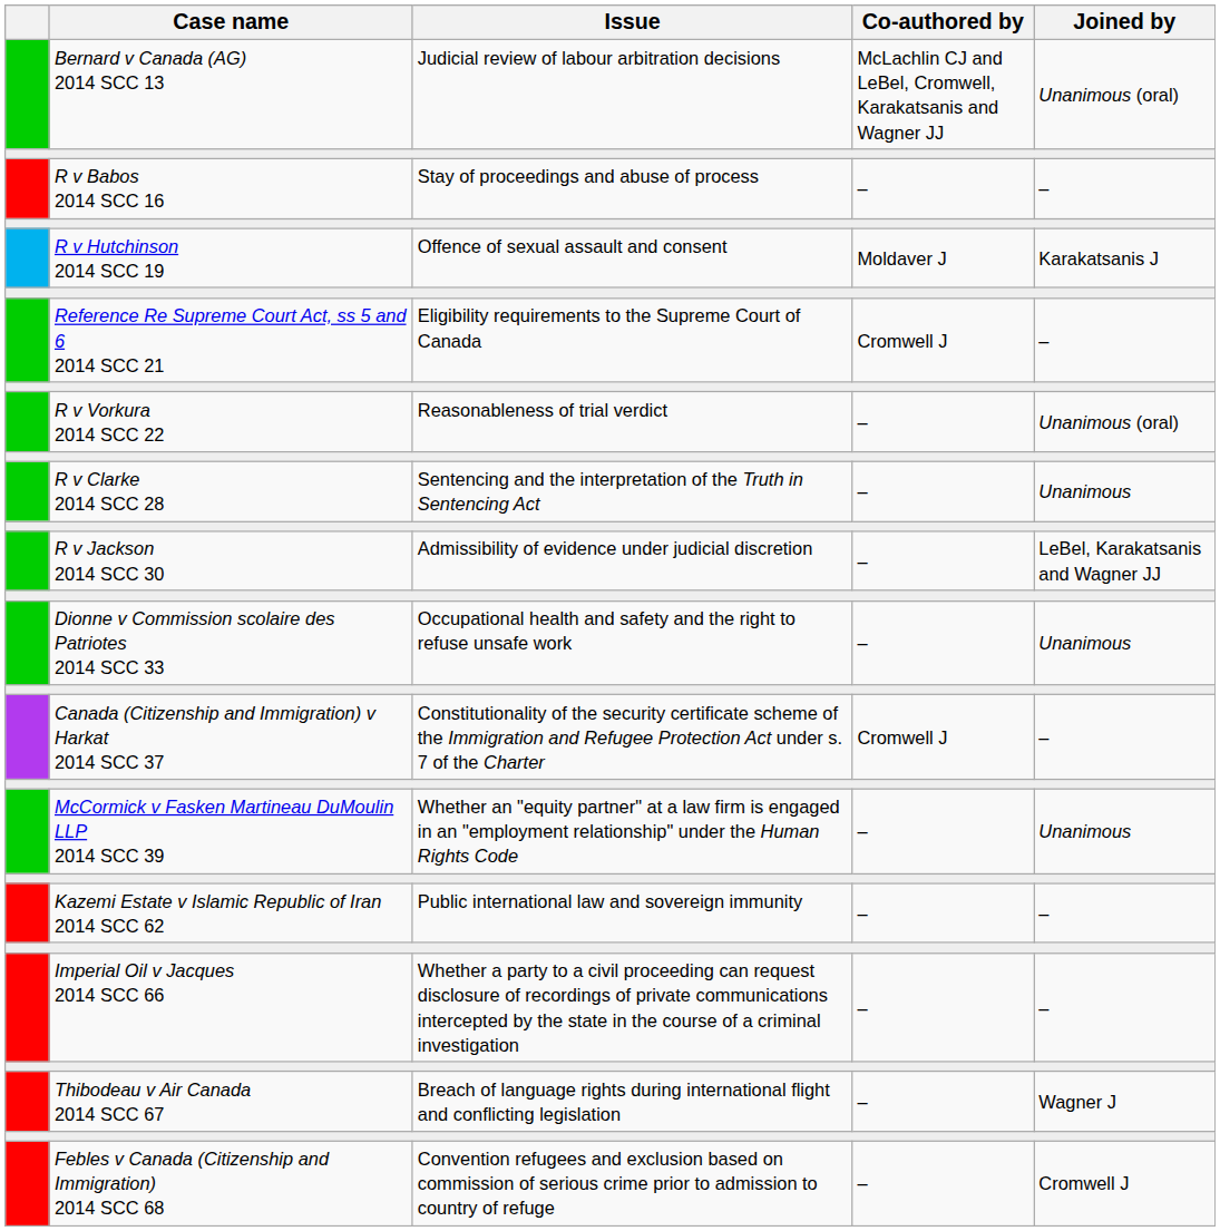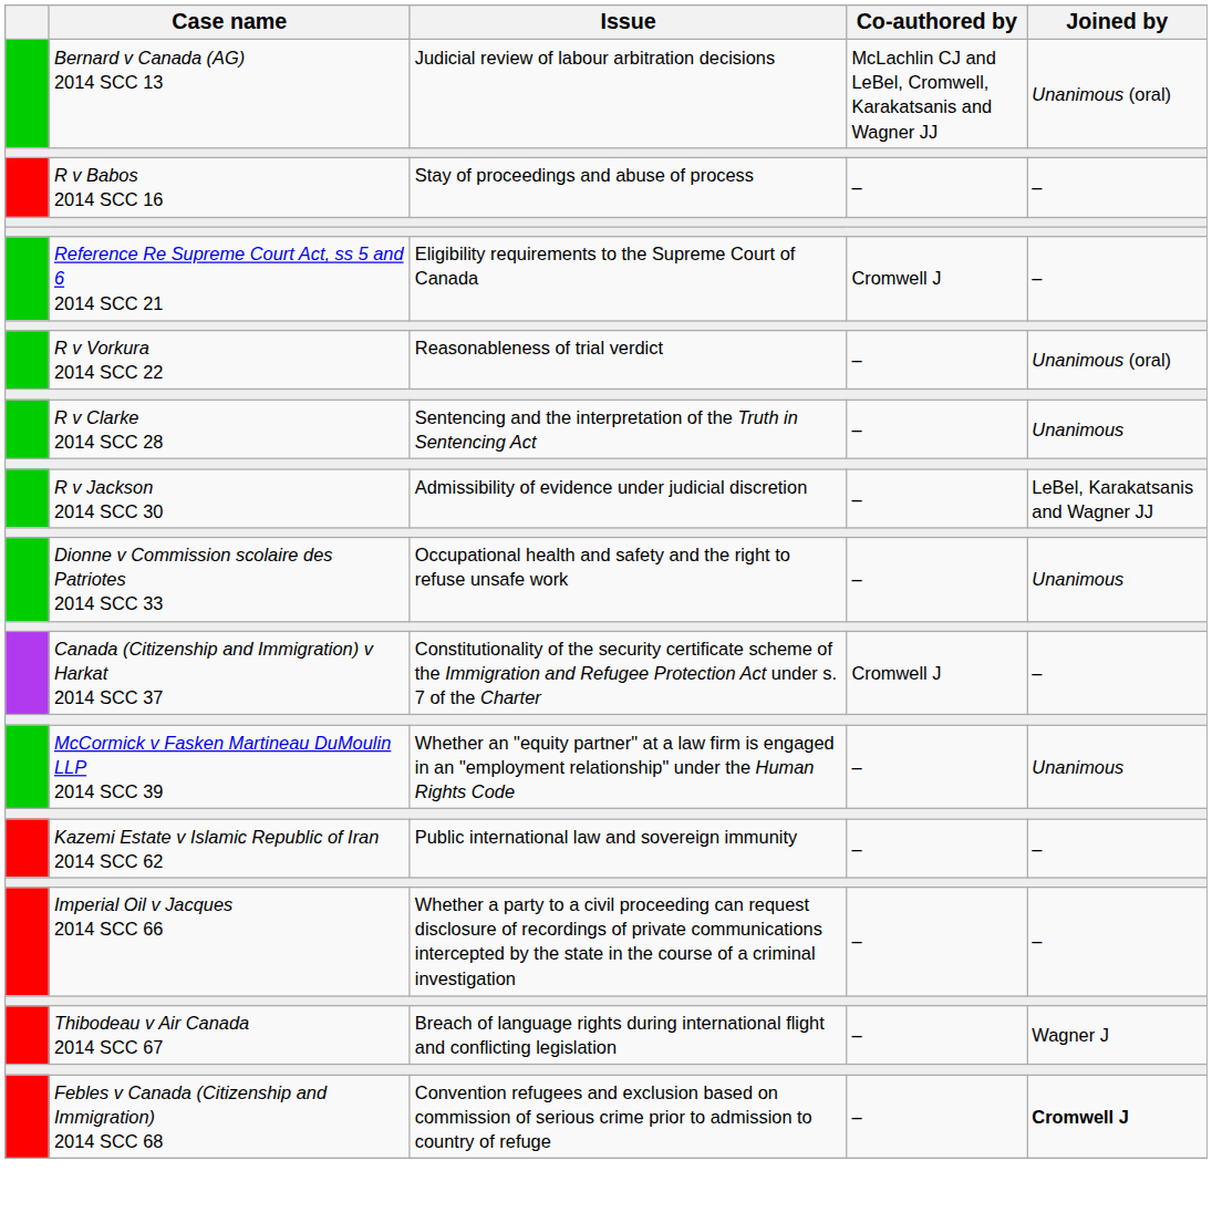 <table class="wikitable" width=100%>
 <tr bgcolor="#CCCCCC">
 <th width=25px></th>
 <th width=30%>Case name</th>
 <th>Issue</th>
 <th width=15%>Co-authored by</th>
 <th width=15%>Joined by</th>
 </tr>
 <tr>
 <td bgcolor="00cd00"></td>
 <td align=left valign=top><small><em>Bernard v Canada (AG)</em><br> 2014 SCC 13 </small></td>
 <td valign=top><small> Judicial review of labour arbitration decisions</small></td>
 <td><small> McLachlin CJ and LeBel, Cromwell, Karakatsanis and Wagner JJ</small></td>
 <td><small> <em>Unanimous</em> (oral)</small></td>
 </tr>
 <tr>
 <td bgcolor=#EEEEEE colspan=5 valign=top><small></small></td>
 </tr>
 <tr>
 <td bgcolor="red"></td>
 <td align=left valign=top><small><em>R v Babos</em><br> 2014 SCC 16 </small></td>
 <td valign=top><small>Stay of proceedings and abuse of process</small></td>
 <td><small> –</small></td>
 <td><small> –</small></td>
 </tr>
 <tr>
 <td bgcolor=#EEEEEE colspan=5 valign=top><small></small></td>
-</tr>
-<tr>
-<td bgcolor="00B2EE"></td>
-<td align=left valign=top><small><em><a href='#'>R v Hutchinson</a></em><br> 2014 SCC 19 </small></td>
-<td valign=top><small>Offence of sexual assault and consent</small></td>
-<td><small> Moldaver J</small></td>
-<td><small> Karakatsanis J</small></td>
 </tr>
 <tr>
 <td bgcolor=#EEEEEE colspan=5 valign=top><small></small></td>
 </tr>
 <tr>
 <td bgcolor="00cd00"></td>
 <td align=left valign=top><small><em><a href='#'>Reference Re Supreme Court Act, ss 5 and 6</a></em><br> 2014 SCC 21 </small></td>
 <td valign=top><small>Eligibility requirements to the Supreme Court of Canada</small></td>
 <td><small> Cromwell J</small></td>
 <td><small> –</small></td>
 </tr>
 <tr>
 <td bgcolor=#EEEEEE colspan=5 valign=top><small></small></td>
 </tr>
 <tr>
 <td bgcolor="00cd00"></td>
 <td align=left valign=top><small><em>R v Vorkura</em><br> 2014 SCC 22 </small></td>
 <td valign=top><small>Reasonableness of trial verdict</small></td>
 <td><small> –</small></td>
 <td><small> <em>Unanimous</em> (oral)</small></td>
 </tr>
 <tr>
 <td bgcolor=#EEEEEE colspan=5 valign=top><small></small></td>
 </tr>
 <tr>
 <td bgcolor="00cd00"></td>
 <td align=left valign=top><small><em>R v Clarke</em><br> 2014 SCC 28 </small></td>
 <td valign=top><small>Sentencing and the interpretation of the <em>Truth in Sentencing Act</em></small></td>
 <td><small> –</small></td>
 <td><small> <em>Unanimous</em></small></td>
 </tr>
 <tr>
 <td bgcolor=#EEEEEE colspan=5 valign=top><small></small></td>
 </tr>
 <tr>
 <td bgcolor="00cd00"></td>
 <td align=left valign=top><small><em>R v Jackson</em><br> 2014 SCC 30 </small></td>
 <td valign=top><small>Admissibility of evidence under judicial discretion</small></td>
 <td><small> –</small></td>
 <td><small>  LeBel, Karakatsanis and Wagner JJ</small></td>
 </tr>
 <tr>
 <td bgcolor=#EEEEEE colspan=5 valign=top><small></small></td>
 </tr>
 <tr>
 <td bgcolor="00cd00"></td>
 <td align=left valign=top><small><em>Dionne v Commission scolaire des Patriotes</em><br> 2014 SCC 33 </small></td>
 <td valign=top><small>Occupational health and safety and the right to refuse unsafe work</small></td>
 <td><small> –</small></td>
 <td><small> <em>Unanimous</em></small></td>
 </tr>
 <tr>
 <td bgcolor=#EEEEEE colspan=5 valign=top><small></small></td>
 </tr>
 <tr>
 <td bgcolor="B23AEE"></td>
 <td align=left valign=top><small><em>Canada (Citizenship and Immigration) v Harkat</em><br> 2014 SCC 37 </small></td>
 <td valign=top><small>Constitutionality of the security certificate scheme of the <em>Immigration and Refugee Protection Act</em> under s. 7 of the <em>Charter</em></small></td>
 <td><small> Cromwell J</small></td>
 <td><small> –</small></td>
 </tr>
 <tr>
 <td bgcolor=#EEEEEE colspan=5 valign=top><small></small></td>
 </tr>
 <tr>
 <td bgcolor="00cd00"></td>
 <td align=left valign=top><small><em><a href='#'>McCormick v Fasken Martineau DuMoulin LLP</a></em><br> 2014 SCC 39 </small></td>
 <td valign=top><small>Whether an "equity partner" at a law firm is engaged in an "employment relationship" under the <em>Human Rights Code</em></small></td>
 <td><small> –</small></td>
 <td><small> <em>Unanimous</em></small></td>
 </tr>
 <tr>
 <td bgcolor=#EEEEEE colspan=5 valign=top><small></small></td>
 </tr>
 <tr>
 <td bgcolor="red"></td>
 <td align=left valign=top><small><em>Kazemi Estate v Islamic Republic of Iran</em><br> 2014 SCC 62 </small></td>
 <td valign=top><small>Public international law and sovereign immunity</small></td>
 <td><small> –</small></td>
 <td><small> –</small></td>
 </tr>
 <tr>
 <td bgcolor=#EEEEEE colspan=5 valign=top><small></small></td>
 </tr>
 <tr>
 <td bgcolor="red"></td>
 <td align=left valign=top><small><em>Imperial Oil v Jacques</em><br> 2014 SCC 66 </small></td>
 <td valign=top><small>Whether a party to a civil proceeding can request disclosure of recordings of private communications intercepted by the state in the course of a criminal investigation</small></td>
 <td><small> –</small></td>
 <td><small> –</small></td>
 </tr>
 <tr>
 <td bgcolor=#EEEEEE colspan=5 valign=top><small></small></td>
 </tr>
 <tr>
 <td bgcolor="red"></td>
 <td align=left valign=top><small><em>Thibodeau v Air Canada</em><br> 2014 SCC 67 </small></td>
 <td valign=top><small>Breach of language rights during international flight and conflicting legislation</small></td>
 <td><small> –</small></td>
 <td><small> Wagner J</small></td>
 </tr>
 <tr>
 <td bgcolor=#EEEEEE colspan=5 valign=top><small></small></td>
 </tr>
 <tr>
 <td bgcolor="red"></td>
 <td align=left valign=top><small><em>Febles v Canada (Citizenship and Immigration)</em><br> 2014 SCC 68 </small></td>
 <td valign=top><small>Convention refugees and exclusion based on commission of serious crime prior to admission to country of refuge</small></td>
 <td><small> –</small></td>
-<td><small> Cromwell J</small></td>
+<td><strong><small> Cromwell J</small></strong></td>
 </tr>
 <tr>
 </tr>
 </table>
